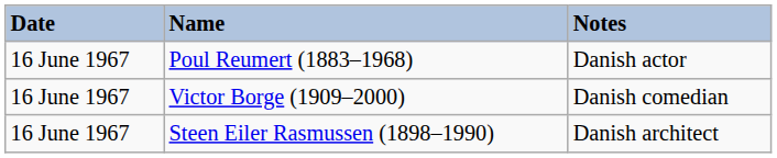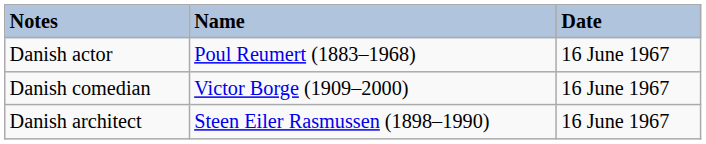 <table class="wikitable"  style="width:75%; font-size:85%; border:gray solid 1px; text-align:middle;">
 <tr>
+<th style="text-align: left;background:#B0C4DE">Notes</th>
+<th style="width:240px; text-align:left; background:#b0c4de;">Name</th>
 <th style="text-align: left;background:#B0C4DE">Date</th>
-<th style="width:240px; text-align:left; background:#b0c4de;">Name</th>
-<th style="text-align: left;background:#B0C4DE">Notes</th>
 </tr>
 <tr>
+<td>Danish actor</td>
+<td><a href='#'>Poul Reumert</a> (1883–1968)</td>
 <td>16 June 1967</td>
-<td><a href='#'>Poul Reumert</a> (1883–1968)</td>
-<td>Danish actor</td>
 </tr>
 <tr>
+<td>Danish comedian</td>
+<td><a href='#'>Victor Borge</a> (1909–2000)</td>
 <td>16 June 1967</td>
-<td><a href='#'>Victor Borge</a> (1909–2000)</td>
-<td>Danish comedian</td>
 </tr>
 <tr>
+<td>Danish architect</td>
+<td><a href='#'>Steen Eiler Rasmussen</a> (1898–1990)</td>
 <td>16 June 1967</td>
-<td><a href='#'>Steen Eiler Rasmussen</a> (1898–1990)</td>
-<td>Danish architect</td>
 </tr>
 </table>
